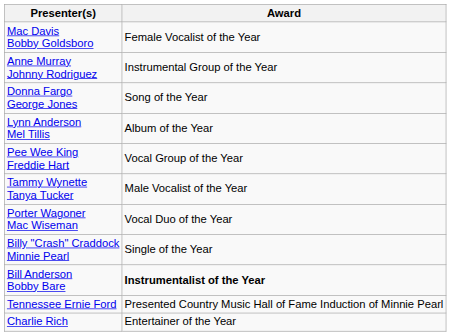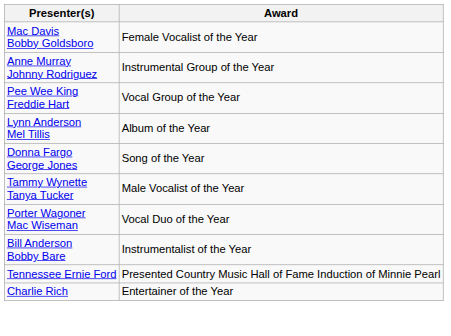 <table class="wikitable">
 <tr>
 <th>Presenter(s)</th>
 <th>Award</th>
 </tr>
 <tr>
 <td><a href='#'>Mac Davis</a><br><a href='#'>Bobby Goldsboro</a></td>
 <td>Female Vocalist of the Year</td>
 </tr>
 <tr>
 <td><a href='#'>Anne Murray</a><br><a href='#'>Johnny Rodriguez</a></td>
 <td>Instrumental Group of the Year</td>
 </tr>
 <tr>
-<td><a href='#'>Donna Fargo</a><br><a href='#'>George Jones</a></td>
-<td>Song of the Year</td>
+<td><a href='#'>Pee Wee King</a><br><a href='#'>Freddie Hart</a></td>
+<td>Vocal Group of the Year</td>
 </tr>
 <tr>
 <td><a href='#'>Lynn Anderson</a><br><a href='#'>Mel Tillis</a></td>
 <td>Album of the Year</td>
 </tr>
 <tr>
-<td><a href='#'>Pee Wee King</a><br><a href='#'>Freddie Hart</a></td>
-<td>Vocal Group of the Year</td>
+<td><a href='#'>Donna Fargo</a><br><a href='#'>George Jones</a></td>
+<td>Song of the Year</td>
 </tr>
 <tr>
 <td><a href='#'>Tammy Wynette</a><br><a href='#'>Tanya Tucker</a></td>
 <td>Male Vocalist of the Year</td>
 </tr>
 <tr>
 <td><a href='#'>Porter Wagoner</a><br><a href='#'>Mac Wiseman</a></td>
 <td>Vocal Duo of the Year</td>
 </tr>
 <tr>
-<td><a href='#'>Billy "Crash" Craddock</a><br><a href='#'>Minnie Pearl</a></td>
-<td>Single of the Year</td>
-</tr>
-<tr>
 <td><a href='#'>Bill Anderson</a><br><a href='#'>Bobby Bare</a></td>
-<td><strong>Instrumentalist of the Year</strong></td>
+<td>Instrumentalist of the Year</td>
 </tr>
 <tr>
 <td><a href='#'>Tennessee Ernie Ford</a></td>
 <td>Presented Country Music Hall of Fame Induction of Minnie Pearl</td>
 </tr>
 <tr>
 <td><a href='#'>Charlie Rich</a></td>
 <td>Entertainer of the Year</td>
 </tr>
 </table>
